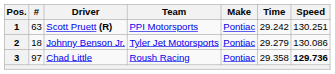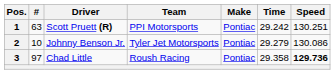 <table class="wikitable" style="font-size:95%">
 <tr>
 <th>Pos.</th>
 <th>#</th>
 <th>Driver</th>
 <th>Team</th>
 <th>Make</th>
 <th>Time</th>
 <th>Speed</th>
 </tr>
 <tr>
 <th>1</th>
 <td>63</td>
 <td><a href='#'>Scott Pruett</a> <strong>(R)</strong></td>
 <td><a href='#'>PPI Motorsports</a></td>
 <td><a href='#'>Pontiac</a></td>
 <td>29.242</td>
 <td>130.251</td>
 </tr>
 <tr>
 <th>2</th>
-<td>18</td>
+<td>10</td>
 <td><a href='#'>Johnny Benson Jr.</a></td>
 <td><a href='#'>Tyler Jet Motorsports</a></td>
 <td><a href='#'>Pontiac</a></td>
 <td>29.279</td>
 <td>130.086</td>
 </tr>
 <tr>
 <th>3</th>
 <td>97</td>
 <td><a href='#'>Chad Little</a></td>
 <td><a href='#'>Roush Racing</a></td>
 <td><a href='#'>Pontiac</a></td>
 <td>29.358</td>
 <td><strong>129.736</strong></td>
 </tr>
 <tr>
 <th colspan="7"></th>
 </tr>
 </table>
